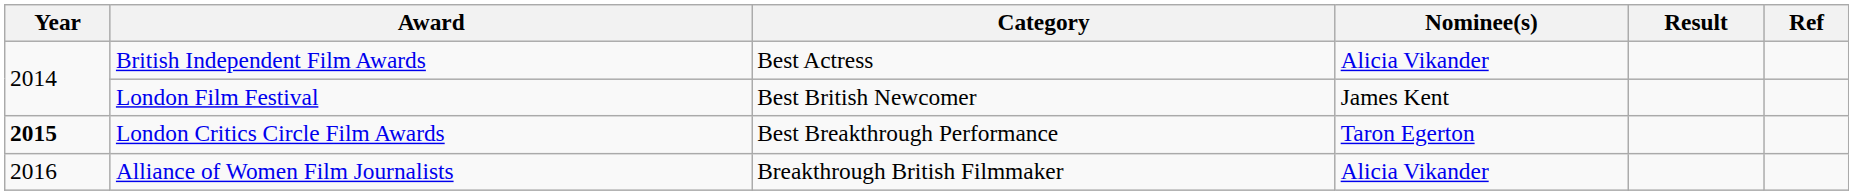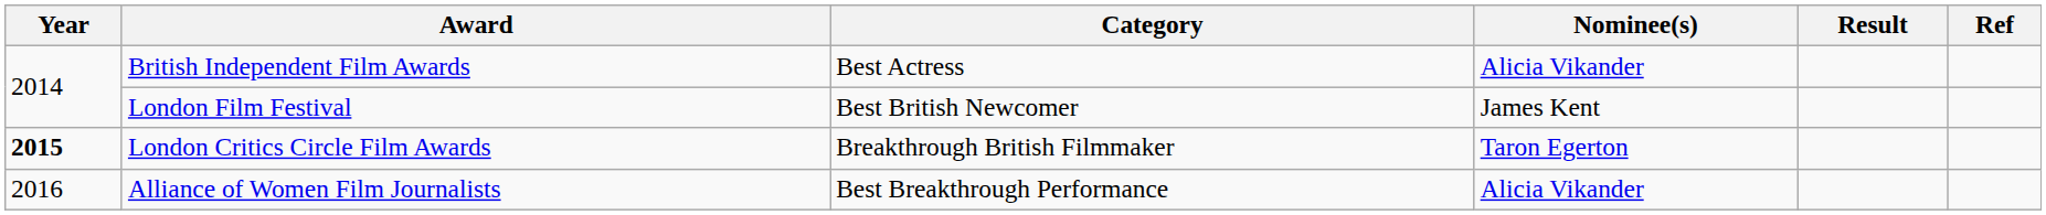 <table class="wikitable" style="width: 100%; margin-right: 0;">
 <tr>
 <th>Year</th>
 <th>Award</th>
 <th>Category</th>
 <th>Nominee(s)</th>
 <th>Result</th>
 <th>Ref</th>
 </tr>
 <tr>
 <td rowspan="2">2014</td>
 <td><a href='#'>British Independent Film Awards</a></td>
 <td>Best Actress</td>
 <td><a href='#'>Alicia Vikander</a></td>
 <td></td>
 <td></td>
 </tr>
 <tr>
 <td><a href='#'>London Film Festival</a></td>
 <td>Best British Newcomer</td>
 <td>James Kent</td>
 <td></td>
 <td></td>
 </tr>
 <tr>
 <td><strong>2015</strong></td>
 <td><a href='#'>London Critics Circle Film Awards</a></td>
-<td>Best Breakthrough Performance</td>
+<td>Breakthrough British Filmmaker</td>
 <td><a href='#'>Taron Egerton</a></td>
 <td></td>
 <td></td>
 </tr>
 <tr>
 <td>2016</td>
 <td><a href='#'>Alliance of Women Film Journalists</a></td>
-<td>Breakthrough British Filmmaker</td>
+<td>Best Breakthrough Performance</td>
 <td><a href='#'>Alicia Vikander</a></td>
 <td></td>
 <td></td>
 </tr>
 </table>
